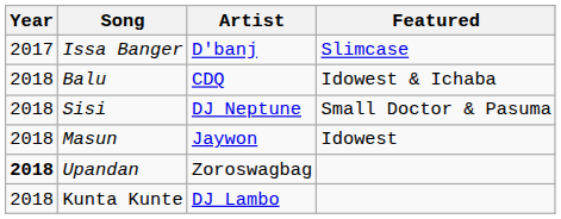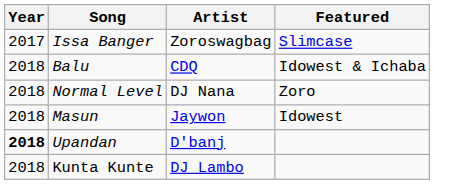 <table class="wikitable">
 <tr>
 <th>Year</th>
 <th>Song</th>
 <th>Artist</th>
 <th>Featured</th>
 </tr>
 <tr>
 <td>2017</td>
 <td><em>Issa Banger</em></td>
-<td><a href='#'>D'banj</a></td>
+<td>Zoroswagbag</td>
 <td><a href='#'>Slimcase</a></td>
 </tr>
 <tr>
 <td>2018</td>
 <td><em>Balu</em></td>
 <td><a href='#'>CDQ</a></td>
 <td>Idowest & Ichaba</td>
 </tr>
 <tr>
 <td>2018</td>
-<td><em>Sisi</em></td>
-<td><a href='#'>DJ Neptune</a></td>
-<td>Small Doctor & Pasuma</td>
+<td><em>Normal Level</em></td>
+<td>DJ Nana</td>
+<td>Zoro</td>
 </tr>
 <tr>
 <td>2018</td>
 <td><em>Masun</em></td>
 <td><a href='#'>Jaywon</a></td>
 <td>Idowest</td>
 </tr>
 <tr>
 <td><strong>2018</strong></td>
 <td><em>Upandan </em></td>
-<td>Zoroswagbag</td>
+<td><a href='#'>D'banj</a></td>
 <td></td>
 </tr>
 <tr>
 <td>2018</td>
 <td>Kunta Kunte</td>
 <td><a href='#'>DJ Lambo</a></td>
 <td></td>
 </tr>
 </table>
